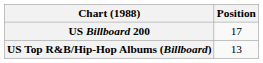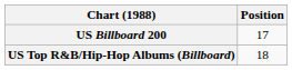 <table class="wikitable sortable plainrowheaders" style="text-align:center">
 <tr>
 <th scope="col">Chart (1988)</th>
 <th scope="col">Position</th>
 </tr>
 <tr>
 <th scope="row">US <em>Billboard</em> 200</th>
 <td>17</td>
 </tr>
 <tr>
 <th scope="row">US Top R&B/Hip-Hop Albums (<em>Billboard</em>)</th>
-<td>13</td>
+<td>18</td>
 </tr>
 </table>
